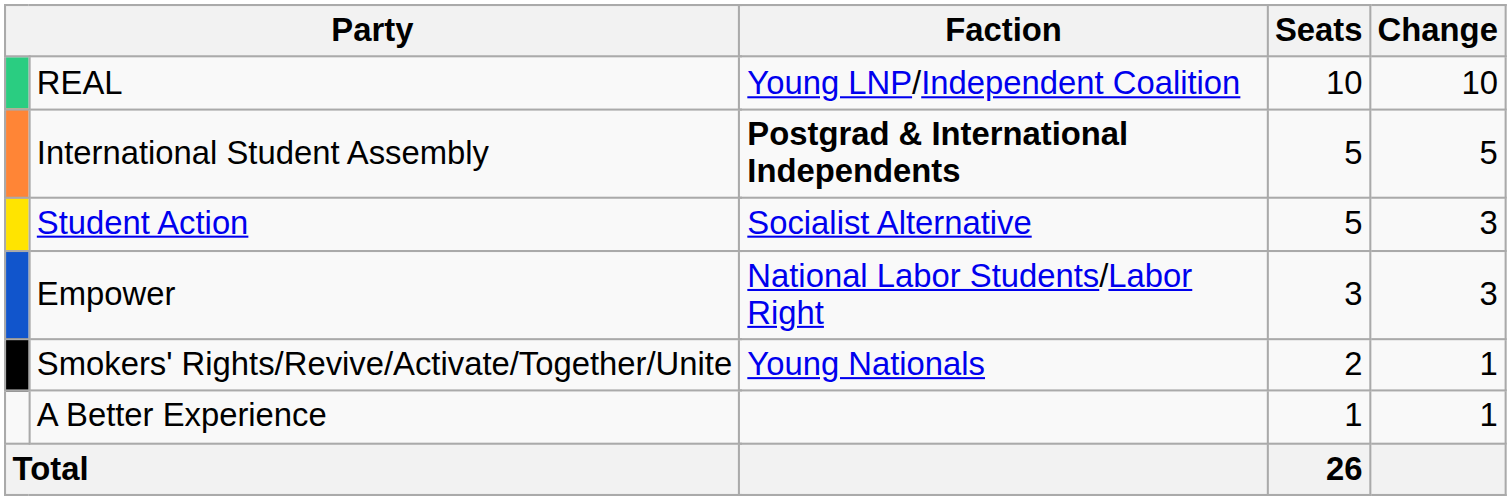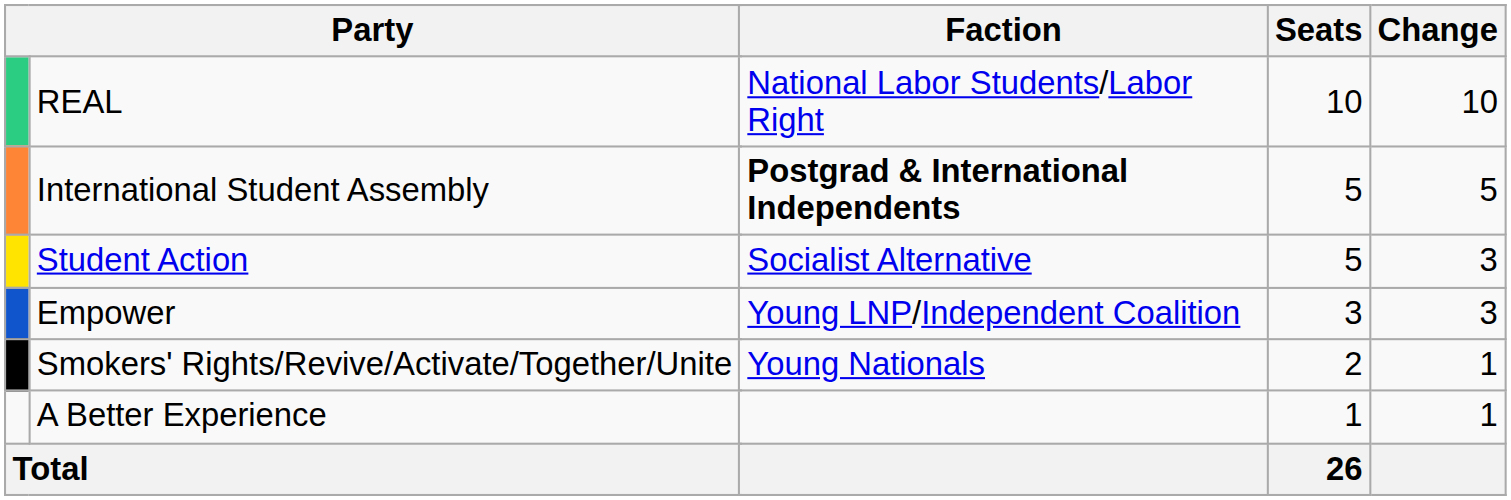 <table class="wikitable" style="text-align:right; margin-bottom:0">
 <tr>
 <th style="width:10px;" colspan=3>Party</th>
 <th style="width:250px;">Faction</th>
 <th style="width:40px;">Seats</th>
 <th style="width:40px;">Change</th>
 </tr>
 <tr>
 <td style="background:#2ACD81"> </td>
 <td style="text-align:left;" colspan="2">REAL</td>
-<td style="text-align:left; width:70px;"><a href='#'>Young LNP</a>/<a href='#'>Independent Coalition</a></td>
+<td style="text-align:left; width:70px;"><a href='#'>National Labor Students</a>/<a href='#'>Labor Right</a></td>
 <td style="width:40px;">10</td>
 <td style="width:55px;"> 10</td>
 </tr>
 <tr>
 <td style="background:#FF8536"> </td>
 <td style="text-align:left;" colspan="2">International Student Assembly</td>
 <td style="text-align:left; width:70px;"><strong>Postgrad & International Independents</strong></td>
 <td style="width:40px;">5</td>
 <td style="width:55px;"> 5</td>
 </tr>
 <tr>
 <td style="background:#FFE400"> </td>
 <td style="text-align:left;" colspan="2"><a href='#'>Student Action</a></td>
 <td style="text-align:left; width:70px;"><a href='#'>Socialist Alternative</a></td>
 <td style="width:40px;">5</td>
 <td style="width:55px;"> 3</td>
 </tr>
 <tr>
 <td style="background:#1155CC"> </td>
 <td style="text-align:left;" colspan="2">Empower</td>
-<td style="text-align:left; width:70px;"><a href='#'>National Labor Students</a>/<a href='#'>Labor Right</a></td>
+<td style="text-align:left; width:70px;"><a href='#'>Young LNP</a>/<a href='#'>Independent Coalition</a></td>
 <td style="width:40px;">3</td>
 <td style="width:55px;"> 3</td>
 </tr>
 <tr>
 <td style="background:#000000"> </td>
 <td style="text-align:left;" colspan="2">Smokers' Rights/Revive/Activate/Together/Unite</td>
 <td style="text-align:left; width:70px;"><a href='#'>Young Nationals</a></td>
 <td style="width:40px;">2</td>
 <td style="width:55px;"> 1</td>
 </tr>
 <tr>
 <td> </td>
 <td style="text-align:left;" colspan="2">A Better Experience</td>
 <td style="text-align:left; width:70px;"></td>
 <td style="width:40px;">1</td>
 <td style="width:55px;"> 1</td>
 </tr>
 <tr>
 <th colspan="3" style="text-align:left;">Total</th>
 <th style="text-align:right;"></th>
 <th style="text-align:right;">26</th>
 <th style=text-align:right;></th>
 </tr>
 </table>
